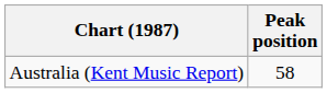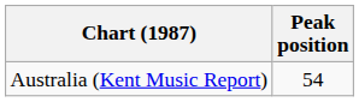 <table class="wikitable">
 <tr>
 <th>Chart (1987)</th>
 <th>Peak<br>position</th>
 </tr>
 <tr>
 <td>Australia (<a href='#'>Kent Music Report</a>)</td>
-<td style="text-align:center;">58</td>
+<td style="text-align:center;">54</td>
 </tr>
 </table>
